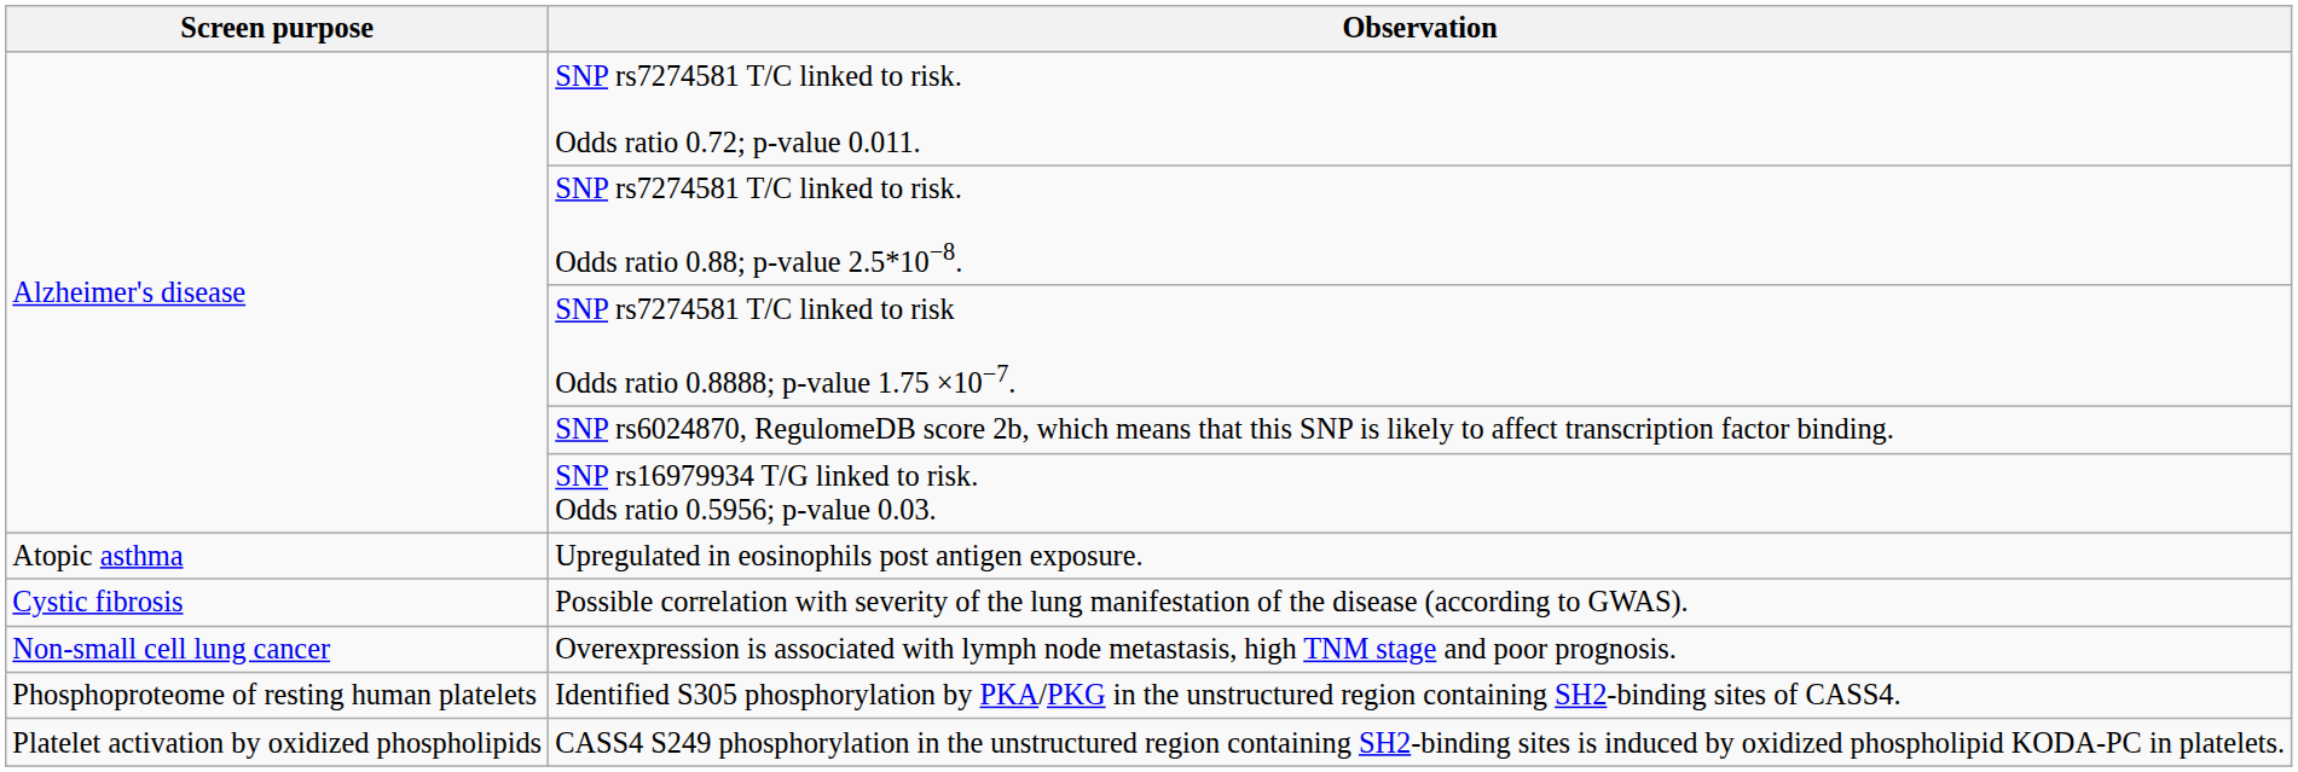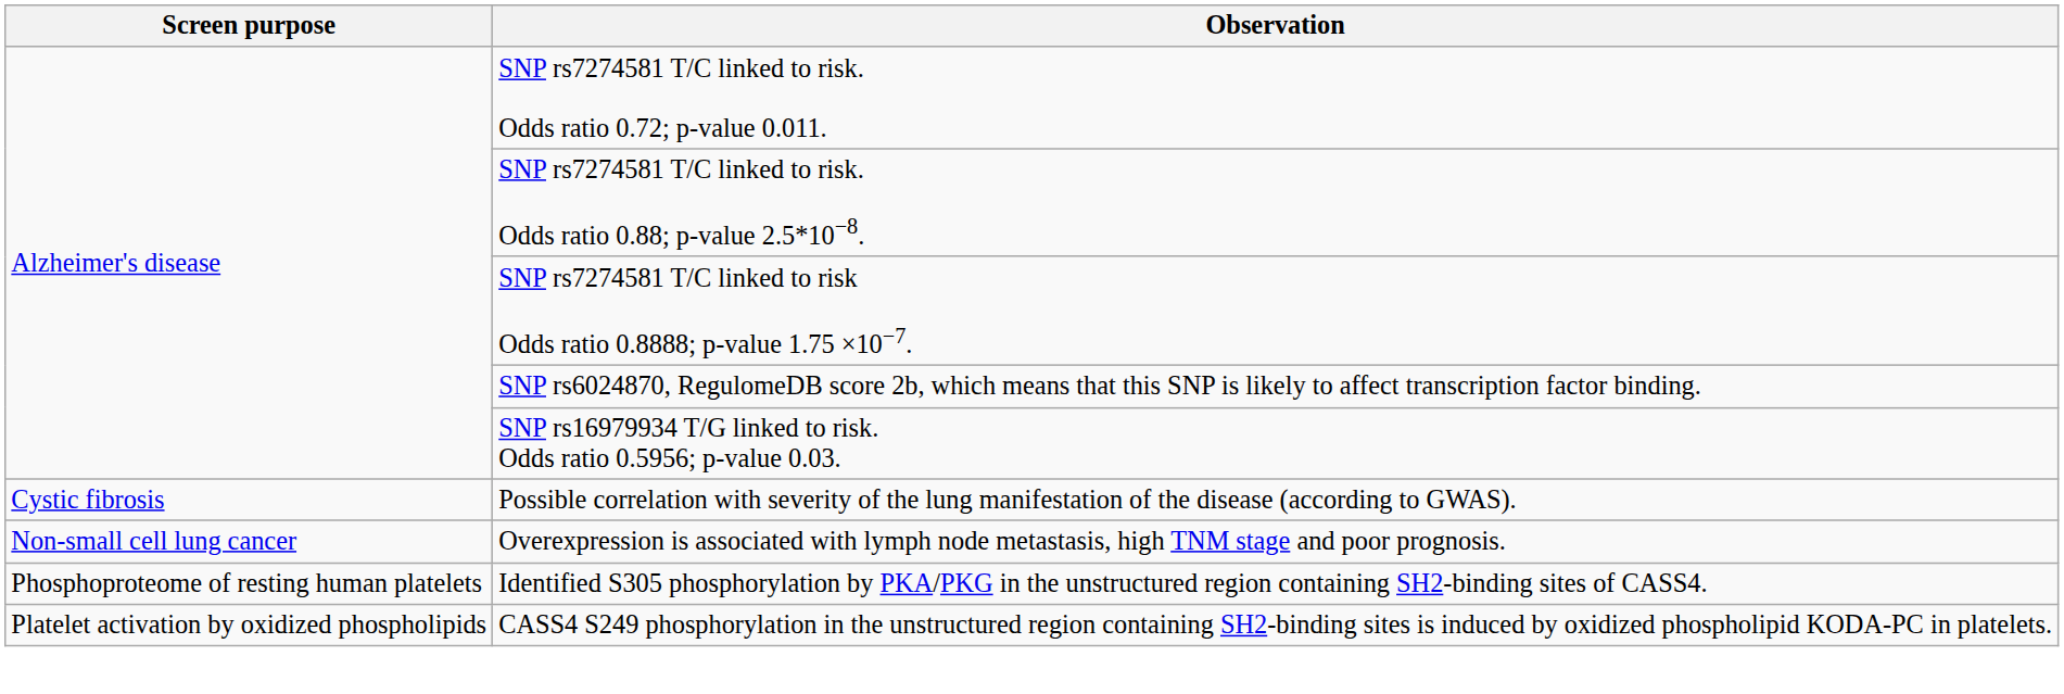 <table class="wikitable">
 <tr>
 <th>Screen purpose</th>
 <th>Observation</th>
 </tr>
 <tr>
 <td rowspan="5"><a href='#'>Alzheimer's disease</a></td>
 <td><a href='#'>SNP</a> rs7274581 T/C linked to risk.<br><br>Odds ratio 0.72; p-value 0.011.</td>
 </tr>
 <tr>
 <td><a href='#'>SNP</a> rs7274581 T/C linked to risk.<br><br>Odds ratio 0.88; p-value 2.5*10<sup>−8</sup>.</td>
 </tr>
 <tr>
 <td><a href='#'>SNP</a> rs7274581 T/C linked to risk<br><br>Odds ratio 0.8888; p-value 1.75 ×10<sup>−7</sup>.</td>
 </tr>
 <tr>
 <td><a href='#'>SNP</a> rs6024870, RegulomeDB score 2b, which means that this SNP is likely to affect transcription factor binding.</td>
 </tr>
 <tr>
 <td><a href='#'>SNP</a> rs16979934 T/G linked to risk.<br>Odds ratio 0.5956; p-value 0.03.</td>
 </tr>
 <tr>
-<td>Atopic <a href='#'>asthma</a></td>
-<td>Upregulated in eosinophils post antigen exposure.</td>
-</tr>
-<tr>
 <td><a href='#'>Cystic fibrosis</a></td>
 <td>Possible correlation with severity of the lung manifestation of the disease (according to GWAS).</td>
 </tr>
 <tr>
 <td><a href='#'>Non-small cell lung cancer</a></td>
 <td>Overexpression is associated with lymph node metastasis, high <a href='#'>TNM stage</a> and poor prognosis.</td>
 </tr>
 <tr>
 <td>Phosphoproteome of resting human platelets</td>
 <td>Identified S305 phosphorylation by <a href='#'>PKA</a>/<a href='#'>PKG</a> in the unstructured region containing <a href='#'>SH2</a>-binding sites of CASS4.</td>
 </tr>
 <tr>
 <td>Platelet activation by oxidized phospholipids</td>
 <td>CASS4 S249 phosphorylation in the unstructured region containing <a href='#'>SH2</a>-binding sites is induced by oxidized phospholipid KODA-PC in platelets.</td>
 </tr>
 </table>
